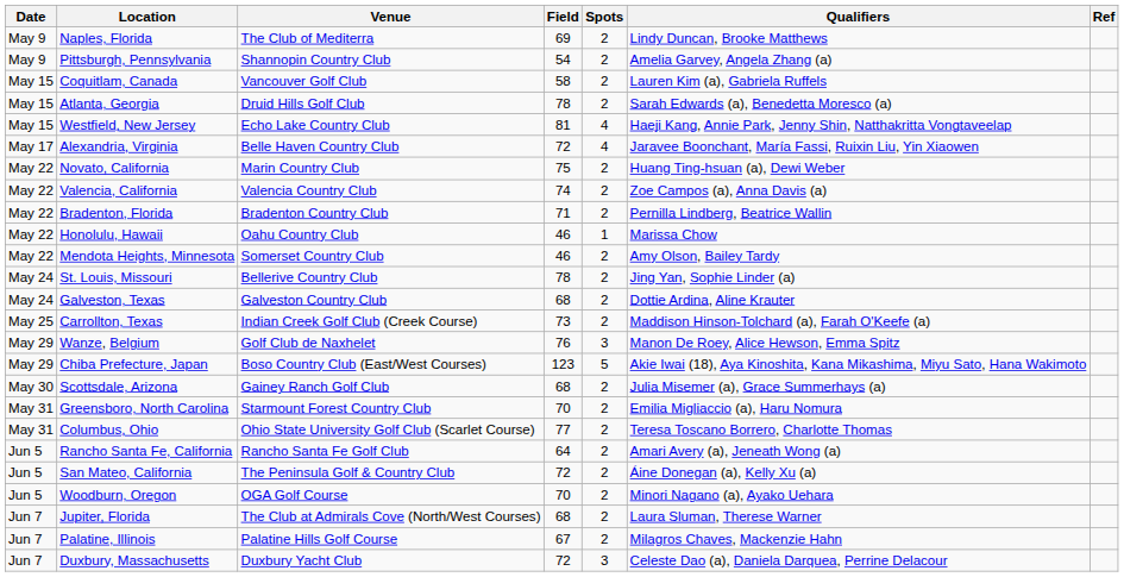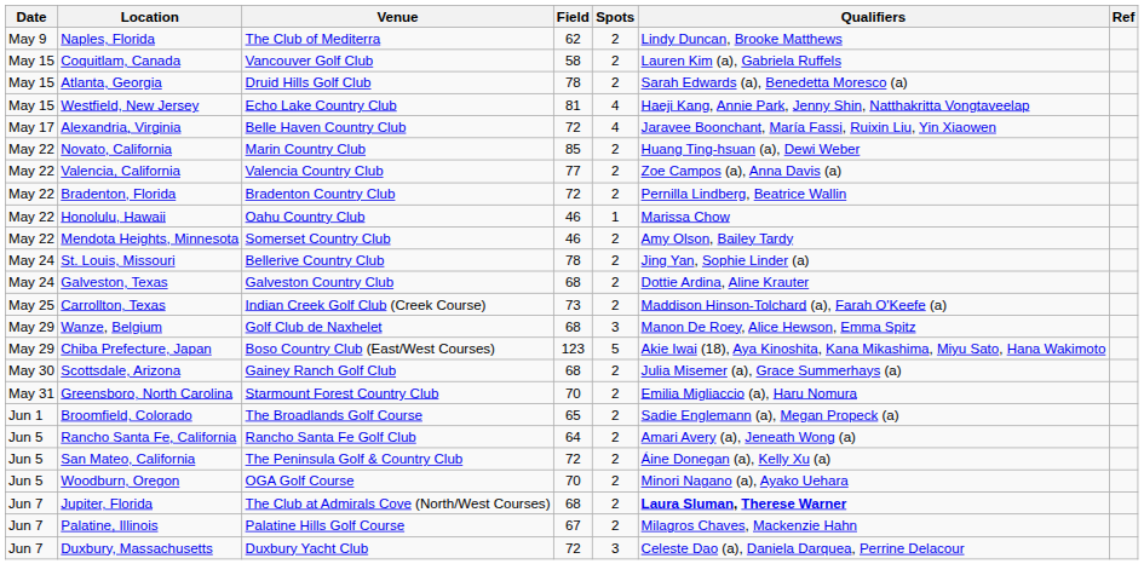 <table class=wikitable style=font-size:95%>
 <tr>
 <th>Date</th>
 <th>Location</th>
 <th>Venue</th>
 <th align=center>Field</th>
 <th align=center>Spots</th>
 <th>Qualifiers</th>
 <th>Ref</th>
 </tr>
 <tr>
 <td>May 9</td>
 <td><a href='#'>Naples, Florida</a></td>
 <td><a href='#'>The Club of Mediterra</a></td>
-<td align=center>69</td>
+<td align=center>62</td>
 <td align=center>2</td>
 <td><a href='#'>Lindy Duncan</a>, <a href='#'>Brooke Matthews</a></td>
-<td></td>
-</tr>
-<tr>
-<td>May 9</td>
-<td><a href='#'>Pittsburgh, Pennsylvania</a></td>
-<td><a href='#'>Shannopin Country Club</a></td>
-<td align=center>54</td>
-<td align=center>2</td>
-<td><a href='#'>Amelia Garvey</a>, <a href='#'>Angela Zhang</a> (a)</td>
 <td></td>
 </tr>
 <tr>
 <td>May 15</td>
 <td><a href='#'>Coquitlam, Canada</a></td>
 <td><a href='#'>Vancouver Golf Club</a></td>
 <td align=center>58</td>
 <td align=center>2</td>
 <td><a href='#'>Lauren Kim</a> (a), <a href='#'>Gabriela Ruffels</a></td>
 <td></td>
 </tr>
 <tr>
 <td>May 15</td>
 <td><a href='#'>Atlanta, Georgia</a></td>
 <td><a href='#'>Druid Hills Golf Club</a></td>
 <td align=center>78</td>
 <td align=center>2</td>
 <td><a href='#'>Sarah Edwards</a> (a), <a href='#'>Benedetta Moresco</a> (a)</td>
 <td></td>
 </tr>
 <tr>
 <td>May 15</td>
 <td><a href='#'>Westfield, New Jersey</a></td>
 <td><a href='#'>Echo Lake Country Club</a></td>
 <td align=center>81</td>
 <td align=center>4</td>
 <td><a href='#'>Haeji Kang</a>, <a href='#'>Annie Park</a>, <a href='#'>Jenny Shin</a>, <a href='#'>Natthakritta Vongtaveelap</a></td>
 <td></td>
 </tr>
 <tr>
 <td>May 17</td>
 <td><a href='#'>Alexandria, Virginia</a></td>
 <td><a href='#'>Belle Haven Country Club</a></td>
 <td align=center>72</td>
 <td align=center>4</td>
 <td><a href='#'>Jaravee Boonchant</a>, <a href='#'>María Fassi</a>, <a href='#'>Ruixin Liu</a>, <a href='#'>Yin Xiaowen</a></td>
 <td></td>
 </tr>
 <tr>
 <td>May 22</td>
 <td><a href='#'>Novato, California</a></td>
 <td><a href='#'>Marin Country Club</a></td>
-<td align=center>75</td>
+<td align=center>85</td>
 <td align=center>2</td>
 <td><a href='#'>Huang Ting-hsuan</a> (a), <a href='#'>Dewi Weber</a></td>
 <td></td>
 </tr>
 <tr>
 <td>May 22</td>
 <td><a href='#'>Valencia, California</a></td>
 <td><a href='#'>Valencia Country Club</a></td>
-<td align=center>74</td>
+<td align=center>77</td>
 <td align=center>2</td>
 <td><a href='#'>Zoe Campos</a> (a), <a href='#'>Anna Davis</a> (a)</td>
 <td></td>
 </tr>
 <tr>
 <td>May 22</td>
 <td><a href='#'>Bradenton, Florida</a></td>
 <td><a href='#'>Bradenton Country Club</a></td>
-<td align=center>71</td>
+<td align=center>72</td>
 <td align=center>2</td>
 <td><a href='#'>Pernilla Lindberg</a>, <a href='#'>Beatrice Wallin</a></td>
 <td></td>
 </tr>
 <tr>
 <td>May 22</td>
 <td><a href='#'>Honolulu, Hawaii</a></td>
 <td><a href='#'>Oahu Country Club</a></td>
 <td align=center>46</td>
 <td align=center>1</td>
 <td><a href='#'>Marissa Chow</a></td>
 <td></td>
 </tr>
 <tr>
 <td>May 22</td>
 <td><a href='#'>Mendota Heights, Minnesota</a></td>
 <td><a href='#'>Somerset Country Club</a></td>
 <td align=center>46</td>
 <td align=center>2</td>
 <td><a href='#'>Amy Olson</a>, <a href='#'>Bailey Tardy</a></td>
 <td></td>
 </tr>
 <tr>
 <td>May 24</td>
 <td><a href='#'>St. Louis, Missouri</a></td>
 <td><a href='#'>Bellerive Country Club</a></td>
 <td align=center>78</td>
 <td align=center>2</td>
 <td><a href='#'>Jing Yan</a>, <a href='#'>Sophie Linder</a> (a)</td>
 <td></td>
 </tr>
 <tr>
 <td>May 24</td>
 <td><a href='#'>Galveston, Texas</a></td>
 <td><a href='#'>Galveston Country Club</a></td>
 <td align=center>68</td>
 <td align=center>2</td>
 <td><a href='#'>Dottie Ardina</a>, <a href='#'>Aline Krauter</a></td>
 <td></td>
 </tr>
 <tr>
 <td>May 25</td>
 <td><a href='#'>Carrollton, Texas</a></td>
 <td><a href='#'>Indian Creek Golf Club</a> (Creek Course)</td>
 <td align=center>73</td>
 <td align=center>2</td>
 <td><a href='#'>Maddison Hinson-Tolchard</a> (a), <a href='#'>Farah O'Keefe</a> (a)</td>
 <td></td>
 </tr>
 <tr>
 <td>May 29</td>
 <td><a href='#'>Wanze</a>, <a href='#'>Belgium</a></td>
 <td><a href='#'>Golf Club de Naxhelet</a></td>
-<td align=center>76</td>
+<td align=center>68</td>
 <td align=center>3</td>
 <td><a href='#'>Manon De Roey</a>, <a href='#'>Alice Hewson</a>, <a href='#'>Emma Spitz</a></td>
 <td></td>
 </tr>
 <tr>
 <td>May 29</td>
 <td><a href='#'>Chiba Prefecture, Japan</a></td>
 <td><a href='#'>Boso Country Club</a> (East/West Courses)</td>
 <td align=center>123</td>
 <td align=center>5</td>
 <td><a href='#'>Akie Iwai</a> (18), <a href='#'>Aya Kinoshita</a>, <a href='#'>Kana Mikashima</a>, <a href='#'>Miyu Sato</a>, <a href='#'>Hana Wakimoto</a></td>
 <td></td>
 </tr>
 <tr>
 <td>May 30</td>
 <td><a href='#'>Scottsdale, Arizona</a></td>
 <td><a href='#'>Gainey Ranch Golf Club</a></td>
 <td align=center>68</td>
 <td align=center>2</td>
 <td><a href='#'>Julia Misemer</a> (a), <a href='#'>Grace Summerhays</a> (a)</td>
 <td></td>
 </tr>
 <tr>
 <td>May 31</td>
 <td><a href='#'>Greensboro, North Carolina</a></td>
 <td><a href='#'>Starmount Forest Country Club</a></td>
 <td align=center>70</td>
 <td align=center>2</td>
 <td><a href='#'>Emilia Migliaccio</a> (a), <a href='#'>Haru Nomura</a></td>
 <td></td>
 </tr>
 <tr>
-<td>May 31</td>
-<td><a href='#'>Columbus, Ohio</a></td>
-<td><a href='#'>Ohio State University Golf Club</a> (Scarlet Course)</td>
-<td align=center>77</td>
+<td>Jun 1</td>
+<td><a href='#'>Broomfield, Colorado</a></td>
+<td><a href='#'>The Broadlands Golf Course</a></td>
+<td align=center>65</td>
 <td align=center>2</td>
-<td><a href='#'>Teresa Toscano Borrero</a>, <a href='#'>Charlotte Thomas</a></td>
+<td><a href='#'>Sadie Englemann</a> (a), <a href='#'>Megan Propeck</a> (a)</td>
 <td></td>
 </tr>
 <tr>
 <td>Jun 5</td>
 <td><a href='#'>Rancho Santa Fe, California</a></td>
 <td><a href='#'>Rancho Santa Fe Golf Club</a></td>
 <td align=center>64</td>
 <td align=center>2</td>
 <td><a href='#'>Amari Avery</a> (a), <a href='#'>Jeneath Wong</a> (a)</td>
 <td></td>
 </tr>
 <tr>
 <td>Jun 5</td>
 <td><a href='#'>San Mateo, California</a></td>
 <td><a href='#'>The Peninsula Golf & Country Club</a></td>
 <td align=center>72</td>
 <td align=center>2</td>
 <td><a href='#'>Áine Donegan</a> (a), <a href='#'>Kelly Xu</a> (a)</td>
 <td></td>
 </tr>
 <tr>
 <td>Jun 5</td>
 <td><a href='#'>Woodburn, Oregon</a></td>
 <td><a href='#'>OGA Golf Course</a></td>
 <td align=center>70</td>
 <td align=center>2</td>
 <td><a href='#'>Minori Nagano</a> (a), <a href='#'>Ayako Uehara</a></td>
 <td></td>
 </tr>
 <tr>
 <td>Jun 7</td>
 <td><a href='#'>Jupiter, Florida</a></td>
 <td><a href='#'>The Club at Admirals Cove</a> (North/West Courses)</td>
 <td align=center>68</td>
 <td align=center>2</td>
-<td><a href='#'>Laura Sluman</a>, <a href='#'>Therese Warner</a></td>
+<td><strong><a href='#'>Laura Sluman</a>, <a href='#'>Therese Warner</a></strong></td>
 <td></td>
 </tr>
 <tr>
 <td>Jun 7</td>
 <td><a href='#'>Palatine, Illinois</a></td>
 <td><a href='#'>Palatine Hills Golf Course</a></td>
 <td align=center>67</td>
 <td align=center>2</td>
 <td><a href='#'>Milagros Chaves</a>, <a href='#'>Mackenzie Hahn</a></td>
 <td></td>
 </tr>
 <tr>
 <td>Jun 7</td>
 <td><a href='#'>Duxbury, Massachusetts</a></td>
 <td><a href='#'>Duxbury Yacht Club</a></td>
 <td align=center>72</td>
 <td align=center>3</td>
 <td><a href='#'>Celeste Dao</a> (a), <a href='#'>Daniela Darquea</a>, <a href='#'>Perrine Delacour</a></td>
 <td></td>
 </tr>
 </table>
